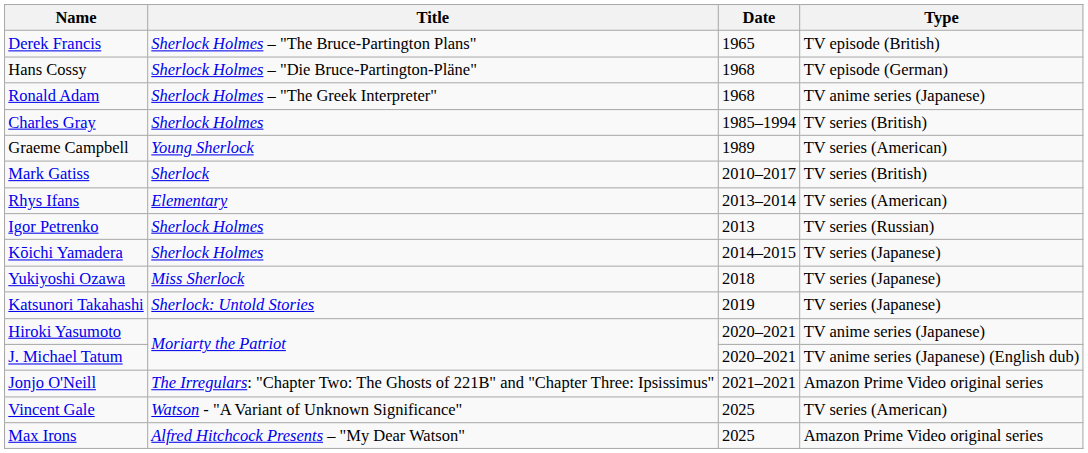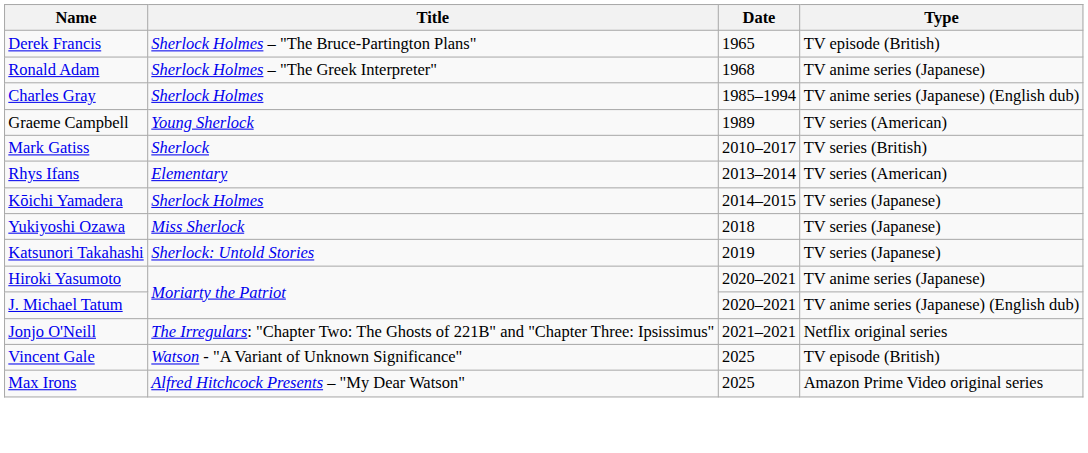 <table class="wikitable sortable">
 <tr>
 <th>Name</th>
 <th>Title</th>
 <th>Date</th>
 <th>Type</th>
 </tr>
 <tr>
 <td><a href='#'>Derek Francis</a></td>
 <td><em><a href='#'>Sherlock Holmes</a></em> – "The Bruce-Partington Plans"</td>
 <td>1965</td>
 <td>TV episode (British)</td>
 </tr>
 <tr>
-<td>Hans Cossy</td>
-<td><em><a href='#'>Sherlock Holmes</a></em> – "Die Bruce-Partington-Pläne"</td>
-<td>1968</td>
-<td>TV episode (German)</td>
-</tr>
-<tr>
 <td><a href='#'>Ronald Adam</a></td>
 <td><em><a href='#'>Sherlock Holmes</a></em> – "The Greek Interpreter"</td>
 <td>1968</td>
 <td>TV anime series (Japanese)</td>
 </tr>
 <tr>
 <td><a href='#'>Charles Gray</a></td>
 <td><em><a href='#'>Sherlock Holmes</a></em></td>
 <td>1985–1994</td>
-<td>TV series (British)</td>
+<td>TV anime series (Japanese) (English dub)</td>
 </tr>
 <tr>
 <td>Graeme Campbell</td>
 <td><em><a href='#'>Young Sherlock</a></em></td>
 <td>1989</td>
 <td>TV series (American)</td>
 </tr>
 <tr>
 <td><a href='#'>Mark Gatiss</a></td>
 <td><em><a href='#'>Sherlock</a></em></td>
 <td>2010–2017</td>
 <td>TV series (British)</td>
 </tr>
 <tr>
 <td><a href='#'>Rhys Ifans</a></td>
 <td><em><a href='#'>Elementary</a></em></td>
 <td>2013–2014</td>
 <td>TV series (American)</td>
-</tr>
-<tr>
-<td><a href='#'>Igor Petrenko</a></td>
-<td><em><a href='#'>Sherlock Holmes</a></em></td>
-<td>2013</td>
-<td>TV series (Russian)</td>
 </tr>
 <tr>
 <td><a href='#'>Kōichi Yamadera</a></td>
 <td><em><a href='#'>Sherlock Holmes</a></em></td>
 <td>2014–2015</td>
 <td>TV series (Japanese)</td>
 </tr>
 <tr>
 <td><a href='#'>Yukiyoshi Ozawa</a></td>
 <td><em><a href='#'>Miss Sherlock</a></em></td>
 <td>2018</td>
 <td>TV series (Japanese)</td>
 </tr>
 <tr>
 <td><a href='#'>Katsunori Takahashi</a></td>
 <td><em><a href='#'>Sherlock: Untold Stories</a></em></td>
 <td>2019</td>
 <td>TV series (Japanese)</td>
 </tr>
 <tr>
 <td><a href='#'>Hiroki Yasumoto</a></td>
 <td rowspan=2><em><a href='#'>Moriarty the Patriot</a></em></td>
 <td>2020–2021</td>
 <td>TV anime series (Japanese)</td>
 </tr>
 <tr>
 <td><a href='#'>J. Michael Tatum</a></td>
 <td>2020–2021</td>
 <td>TV anime series (Japanese) (English dub)</td>
 </tr>
 <tr>
 <td><a href='#'>Jonjo O'Neill</a></td>
 <td><em><a href='#'>The Irregulars</a></em>: "Chapter Two: The Ghosts of 221B" and "Chapter Three: Ipsissimus"</td>
 <td>2021–2021</td>
-<td>Amazon Prime Video original series</td>
+<td>Netflix original series</td>
 </tr>
 <tr>
 <td><a href='#'>Vincent Gale</a></td>
 <td><em><a href='#'>Watson</a></em> - "A Variant of Unknown Significance"</td>
 <td>2025</td>
-<td>TV series (American)</td>
+<td>TV episode (British)</td>
 </tr>
 <tr>
 <td><a href='#'>Max Irons</a></td>
 <td><em><a href='#'>Alfred Hitchcock Presents</a></em> – "My Dear Watson"</td>
 <td>2025</td>
 <td>Amazon Prime Video original series</td>
 </tr>
 </table>
